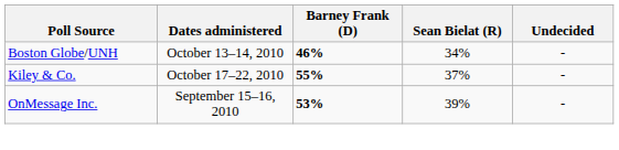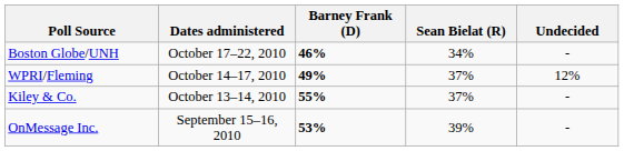 <table class="wikitable">
 <tr valign=bottom>
 <th width=170px>Poll Source</th>
 <th width=150px>Dates administered</th>
 <th width=120px>Barney Frank (D)</th>
 <th width=120px>Sean Bielat (R)</th>
 <th width=110px>Undecided</th>
 </tr>
 <tr>
 <td><a href='#'>Boston Globe</a>/<a href='#'>UNH</a></td>
-<td align=center>October 13–14, 2010</td>
+<td align=center>October 17–22, 2010</td>
 <td><strong>46%</strong></td>
 <td align=center>34%</td>
 <td align=center>-</td>
 </tr>
 <tr>
+<td><a href='#'>WPRI</a>/<a href='#'>Fleming</a></td>
+<td align=center>October 14–17, 2010</td>
+<td><strong>49%</strong></td>
+<td align=center>37%</td>
+<td align=center>12%</td>
+</tr>
+<tr>
 <td><a href='#'>Kiley & Co.</a></td>
-<td align=center>October 17–22, 2010</td>
+<td align=center>October 13–14, 2010</td>
 <td><strong>55%</strong></td>
 <td align=center>37%</td>
 <td align=center>-</td>
 </tr>
 <tr>
 <td><a href='#'>OnMessage Inc.</a></td>
 <td align=center>September 15–16, 2010</td>
 <td><strong>53%</strong></td>
 <td align=center>39%</td>
 <td align=center>-</td>
 </tr>
 </table>
